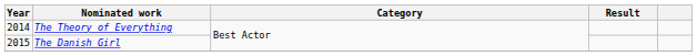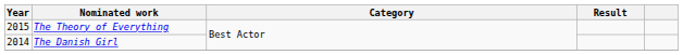 <table class=wikitable>
 <tr>
 <th width=4%>Year</th>
 <th width=26%>Nominated work</th>
 <th width=55%>Category</th>
 <th width=10%>Result</th>
 <th width=5%></th>
 </tr>
 <tr>
-<td>2014</td>
+<td>2015</td>
 <td><em><a href='#'>The Theory of Everything</a></em></td>
 <td rowspan="2">Best Actor</td>
 <td></td>
 <td></td>
 </tr>
 <tr>
-<td>2015</td>
+<td>2014</td>
 <td><a href='#'><em>The Danish Girl</em></a></td>
 <td></td>
 <td></td>
 </tr>
 <tr>
 </tr>
 </table>
